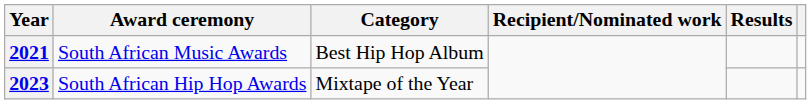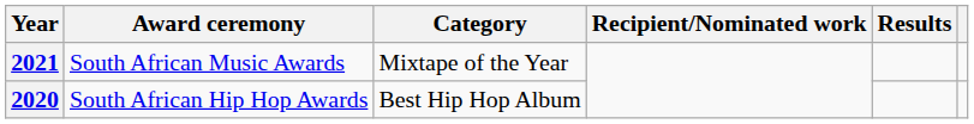 <table class="wikitable plainrowheaders">
 <tr>
 <th scope="col">Year</th>
 <th scope="col">Award ceremony</th>
 <th scope="col">Category</th>
 <th scope="col">Recipient/Nominated work</th>
 <th scope="col">Results</th>
 <th scope="col"></th>
 </tr>
 <tr>
 <th scope="row"><a href='#'>2021</a></th>
 <td><a href='#'>South African Music Awards</a></td>
-<td>Best Hip Hop Album</td>
+<td>Mixtape of the Year</td>
 <td rowspan="2"></td>
 <td></td>
 <td></td>
 </tr>
 <tr>
-<th scope="row"><a href='#'>2023</a></th>
+<th scope="row"><a href='#'>2020</a></th>
 <td><a href='#'>South African Hip Hop Awards</a></td>
-<td>Mixtape of the Year</td>
+<td>Best Hip Hop Album</td>
 <td></td>
 <td></td>
 </tr>
 </table>
